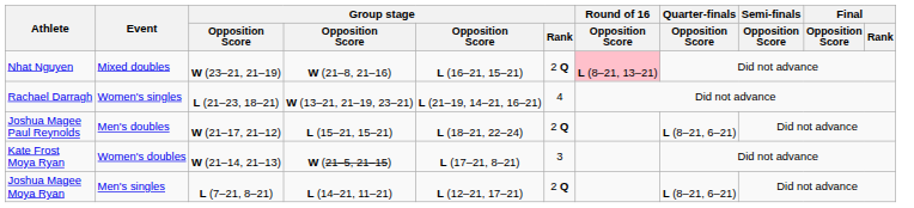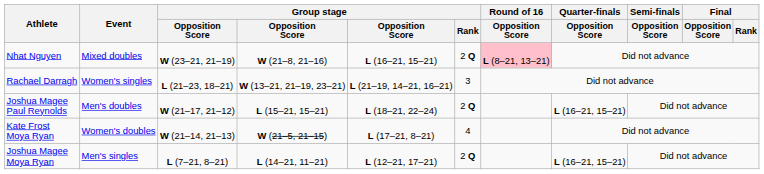 <table class="wikitable" style="font-size:90%;text-align:center">
 <tr>
 <th rowspan="2">Athlete</th>
 <th rowspan="2">Event</th>
 <th colspan="4">Group stage</th>
 <th>Round of 16</th>
 <th>Quarter-finals</th>
 <th>Semi-finals</th>
 <th colspan="2">Final</th>
 </tr>
 <tr style="font-size:95%">
 <th>Opposition<br>Score</th>
 <th>Opposition<br>Score</th>
 <th>Opposition<br>Score</th>
 <th>Rank</th>
 <th>Opposition<br>Score</th>
 <th>Opposition<br>Score</th>
 <th>Opposition<br>Score</th>
 <th>Opposition<br>Score</th>
 <th>Rank</th>
 </tr>
 <tr>
 <td align="left"><a href='#'>Nhat Nguyen</a></td>
 <td align="left"><a href='#'>Mixed doubles</a></td>
 <td><br><strong>W</strong> (23–21, 21–19)</td>
 <td><br><strong>W</strong> (21–8, 21–16)</td>
 <td><br><strong>L</strong> (16–21, 15–21)</td>
 <td>2 <strong>Q</strong></td>
 <td style="background: pink;"><br><strong>L</strong> (8–21, 13–21)</td>
 <td colspan=4>Did not advance</td>
 </tr>
 <tr>
 <td align="left"><a href='#'>Rachael Darragh</a></td>
 <td align="left"><a href='#'>Women's singles</a></td>
 <td><br><strong>L</strong> (21–23, 18–21)</td>
 <td><br><strong>W</strong> (13–21, 21–19, 23–21)</td>
 <td><br><strong>L</strong> (21–19, 14–21, 16–21)</td>
-<td>4</td>
+<td>3</td>
 <td colspan=5>Did not advance</td>
 </tr>
 <tr>
 <td align="left"><a href='#'>Joshua Magee</a><br><a href='#'>Paul Reynolds</a></td>
 <td align="left"><a href='#'>Men's doubles</a></td>
 <td><br><strong>W</strong> (21–17, 21–12)</td>
 <td><br><strong>L</strong> (15–21, 15–21)</td>
 <td><br><strong>L</strong> (18–21, 22–24)</td>
 <td>2 <strong>Q</strong></td>
 <td></td>
-<td><br><strong>L</strong> (8–21, 6–21)</td>
+<td><br><strong>L</strong> (16–21, 15–21)</td>
 <td colspan=3>Did not advance</td>
 </tr>
 <tr>
 <td align="left"><a href='#'>Kate Frost</a><br><a href='#'>Moya Ryan</a></td>
 <td align="left"><a href='#'>Women's doubles</a></td>
 <td><br><strong>W</strong> (21–14, 21–13)</td>
 <td><br><strong>W</strong> (<s>21–5, 21–15</s>)</td>
 <td><br><strong>L</strong> (17–21, 8–21)</td>
-<td>3</td>
+<td>4</td>
 <td></td>
 <td colspan=4>Did not advance</td>
 </tr>
 <tr>
 <td align="left"><a href='#'>Joshua Magee</a><br><a href='#'>Moya Ryan</a></td>
 <td align="left"><a href='#'>Men's singles</a></td>
 <td><br><strong>L</strong> (7–21, 8–21)</td>
 <td><br><strong>L</strong> (14–21, 11–21)</td>
 <td><br><strong>L</strong> (12–21, 17–21)</td>
 <td>2 <strong>Q</strong></td>
 <td></td>
-<td><br><strong>L</strong> (8–21, 6–21)</td>
+<td><br><strong>L</strong> (16–21, 15–21)</td>
 <td colspan=3>Did not advance</td>
 </tr>
 </table>
